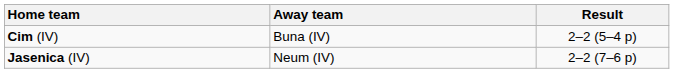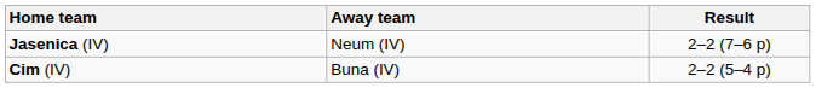 <table class="wikitable" style="width:50%">
 <tr>
 <th style="width:40%; text-align:left">Home team</th>
 <th style="width:40%; text-align:left">Away team</th>
 <th>Result</th>
 </tr>
 <tr>
+<td><strong>Jasenica</strong> (IV)</td>
+<td>Neum (IV)</td>
+<td style="text-align:center">2–2 (7–6 p)</td>
+</tr>
+<tr>
 <td><strong>Cim</strong> (IV)</td>
 <td>Buna (IV)</td>
 <td style="text-align:center">2–2 (5–4 p)</td>
 </tr>
-<tr>
-<td><strong>Jasenica</strong> (IV)</td>
-<td>Neum (IV)</td>
-<td style="text-align:center">2–2 (7–6 p)</td>
-</tr>
 </table>
